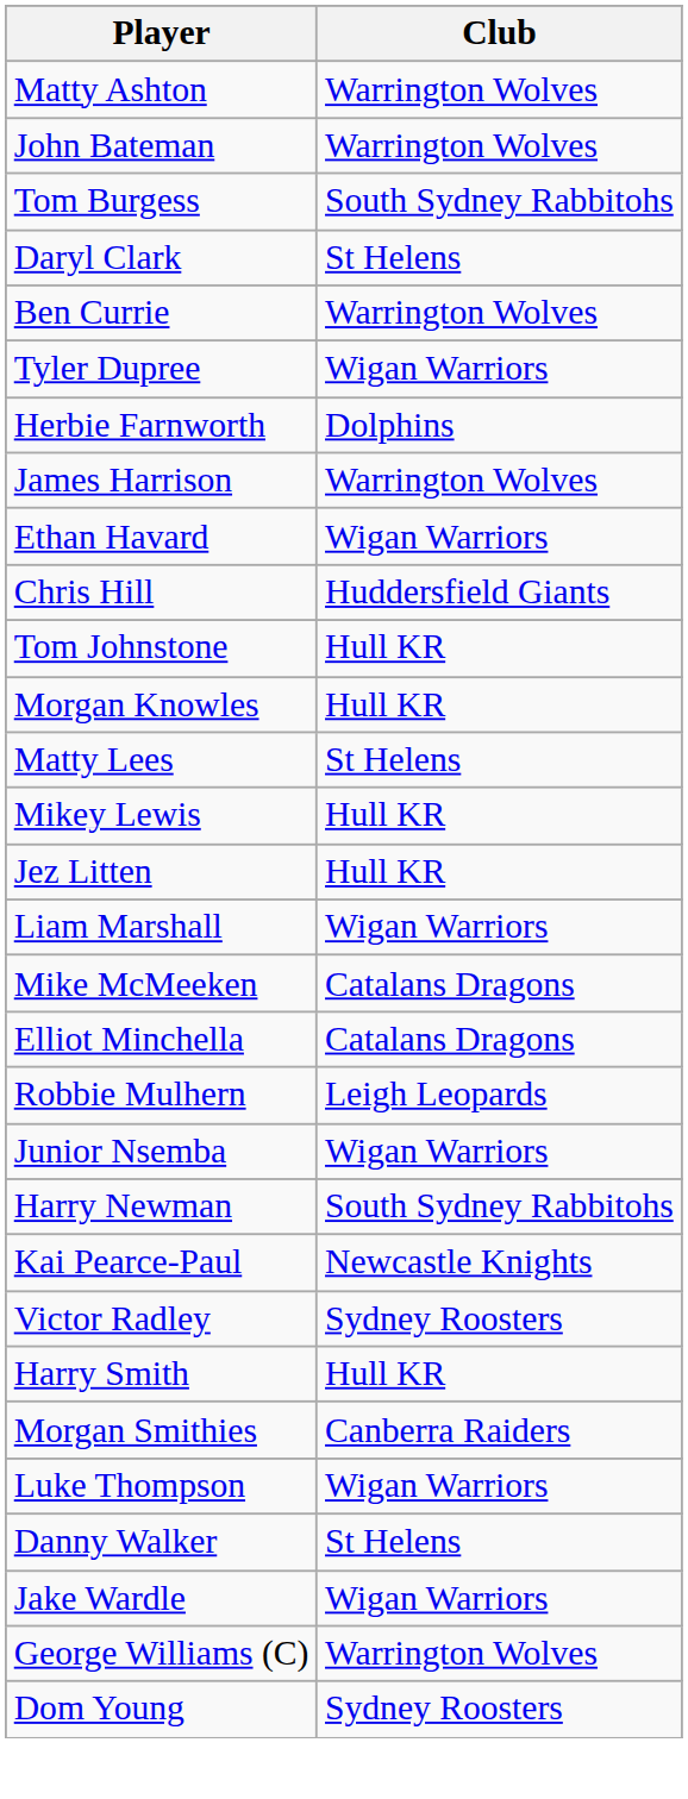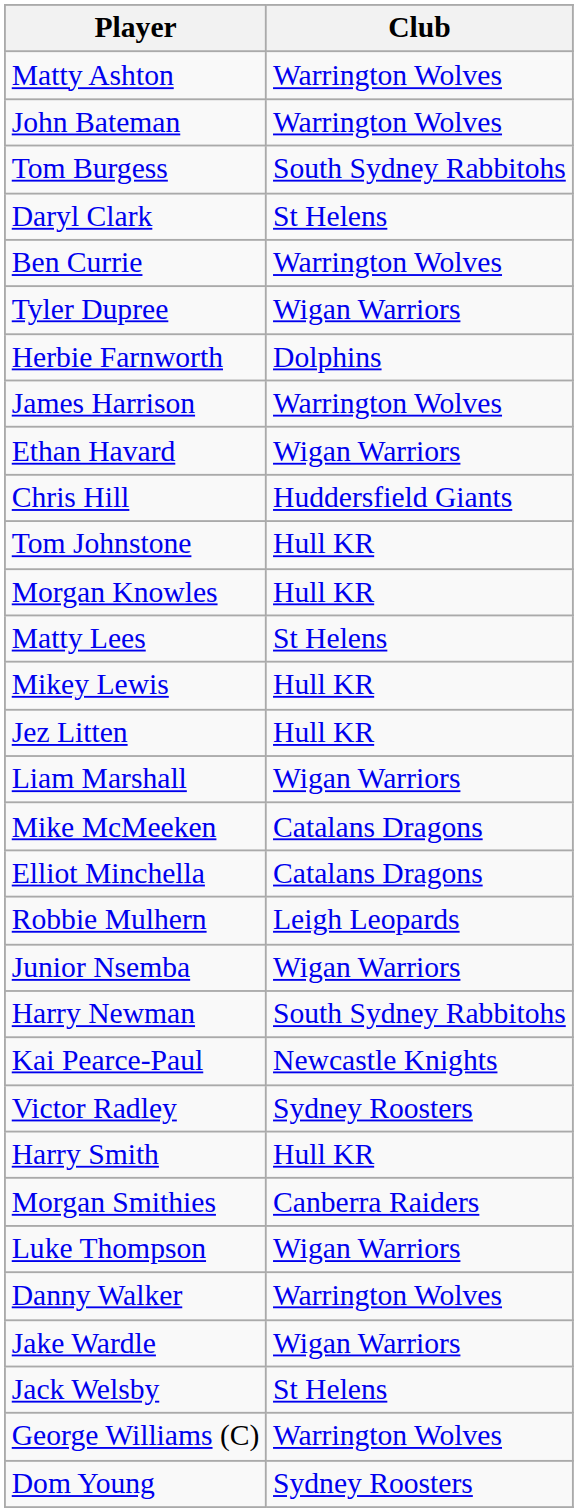 <table class="wikitable">
 <tr>
 <th>Player</th>
 <th>Club</th>
 </tr>
 <tr>
 <td><a href='#'>Matty Ashton</a></td>
 <td>  <a href='#'>Warrington Wolves</a></td>
 </tr>
 <tr>
 <td><a href='#'>John Bateman</a></td>
 <td>  <a href='#'>Warrington Wolves</a></td>
 </tr>
 <tr>
 <td><a href='#'>Tom Burgess</a></td>
 <td>  <a href='#'>South Sydney Rabbitohs</a></td>
 </tr>
 <tr>
 <td><a href='#'>Daryl Clark</a></td>
 <td>  <a href='#'>St Helens</a></td>
 </tr>
 <tr>
 <td><a href='#'>Ben Currie</a></td>
 <td>  <a href='#'>Warrington Wolves</a></td>
 </tr>
 <tr>
 <td><a href='#'>Tyler Dupree</a></td>
 <td>  <a href='#'>Wigan Warriors</a></td>
 </tr>
 <tr>
 <td><a href='#'>Herbie Farnworth</a></td>
 <td>  <a href='#'>Dolphins</a></td>
 </tr>
 <tr>
 <td><a href='#'>James Harrison</a></td>
 <td>  <a href='#'>Warrington Wolves</a></td>
 </tr>
 <tr>
 <td><a href='#'>Ethan Havard</a></td>
 <td>  <a href='#'>Wigan Warriors</a></td>
 </tr>
 <tr>
 <td><a href='#'>Chris Hill</a></td>
 <td>  <a href='#'>Huddersfield Giants</a></td>
 </tr>
 <tr>
 <td><a href='#'>Tom Johnstone</a></td>
 <td>  <a href='#'>Hull KR</a></td>
 </tr>
 <tr>
 <td><a href='#'>Morgan Knowles</a></td>
 <td>  <a href='#'>Hull KR</a></td>
 </tr>
 <tr>
 <td><a href='#'>Matty Lees</a></td>
 <td>  <a href='#'>St Helens</a></td>
 </tr>
 <tr>
 <td><a href='#'>Mikey Lewis</a></td>
 <td>  <a href='#'>Hull KR</a></td>
 </tr>
 <tr>
 <td><a href='#'>Jez Litten</a></td>
 <td>  <a href='#'>Hull KR</a></td>
 </tr>
 <tr>
 <td><a href='#'>Liam Marshall</a></td>
 <td>  <a href='#'>Wigan Warriors</a></td>
 </tr>
 <tr>
 <td><a href='#'>Mike McMeeken</a></td>
 <td>  <a href='#'>Catalans Dragons</a></td>
 </tr>
 <tr>
 <td><a href='#'>Elliot Minchella</a></td>
 <td>  <a href='#'>Catalans Dragons</a></td>
 </tr>
 <tr>
 <td><a href='#'>Robbie Mulhern</a></td>
 <td>  <a href='#'>Leigh Leopards</a></td>
 </tr>
 <tr>
 <td><a href='#'>Junior Nsemba</a></td>
 <td>  <a href='#'>Wigan Warriors</a></td>
 </tr>
 <tr>
 <td><a href='#'>Harry Newman</a></td>
 <td>  <a href='#'>South Sydney Rabbitohs</a></td>
 </tr>
 <tr>
 <td><a href='#'>Kai Pearce-Paul</a></td>
 <td>  <a href='#'>Newcastle Knights</a></td>
 </tr>
 <tr>
 <td><a href='#'>Victor Radley</a></td>
 <td>  <a href='#'>Sydney Roosters</a></td>
 </tr>
 <tr>
 <td><a href='#'>Harry Smith</a></td>
 <td>  <a href='#'>Hull KR</a></td>
 </tr>
 <tr>
 <td><a href='#'>Morgan Smithies</a></td>
 <td>  <a href='#'>Canberra Raiders</a></td>
 </tr>
 <tr>
 <td><a href='#'>Luke Thompson</a></td>
 <td>  <a href='#'>Wigan Warriors</a></td>
 </tr>
 <tr>
 <td><a href='#'>Danny Walker</a></td>
-<td>  <a href='#'>St Helens</a></td>
+<td>  <a href='#'>Warrington Wolves</a></td>
 </tr>
 <tr>
 <td><a href='#'>Jake Wardle</a></td>
 <td>  <a href='#'>Wigan Warriors</a></td>
+</tr>
+<tr>
+<td><a href='#'>Jack Welsby</a></td>
+<td>  <a href='#'>St Helens</a></td>
 </tr>
 <tr>
 <td><a href='#'>George Williams</a> (C)</td>
 <td>  <a href='#'>Warrington Wolves</a></td>
 </tr>
 <tr>
 <td><a href='#'>Dom Young</a></td>
 <td>  <a href='#'>Sydney Roosters</a></td>
 </tr>
 </table>
